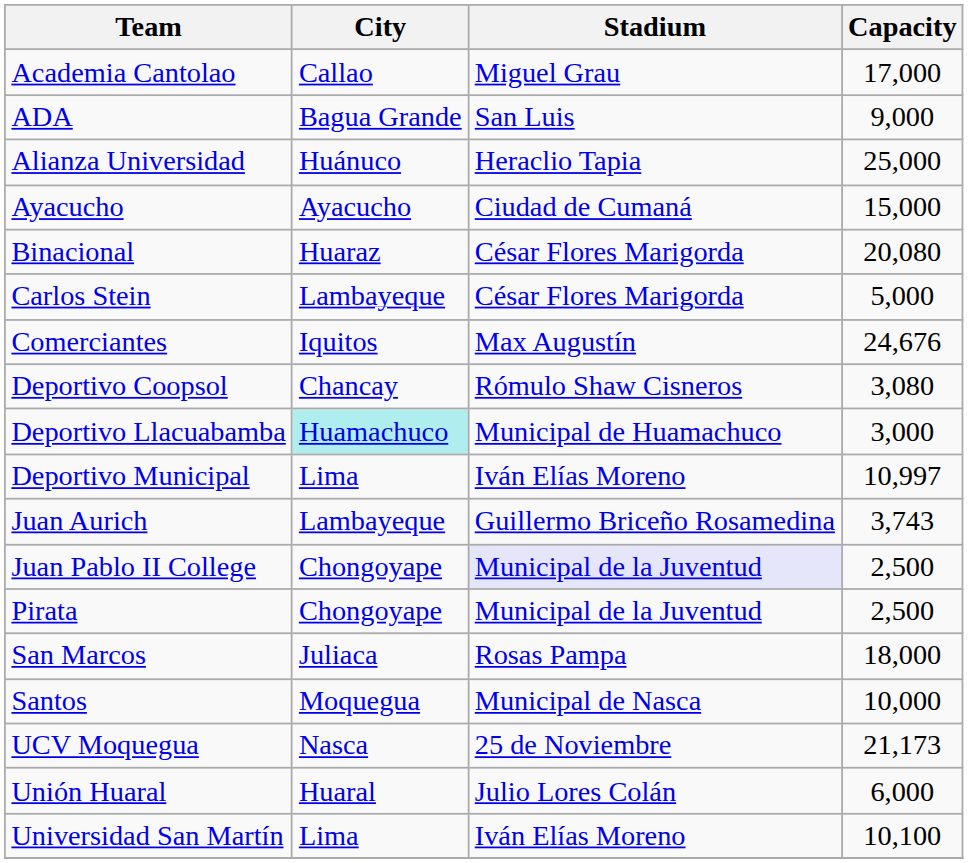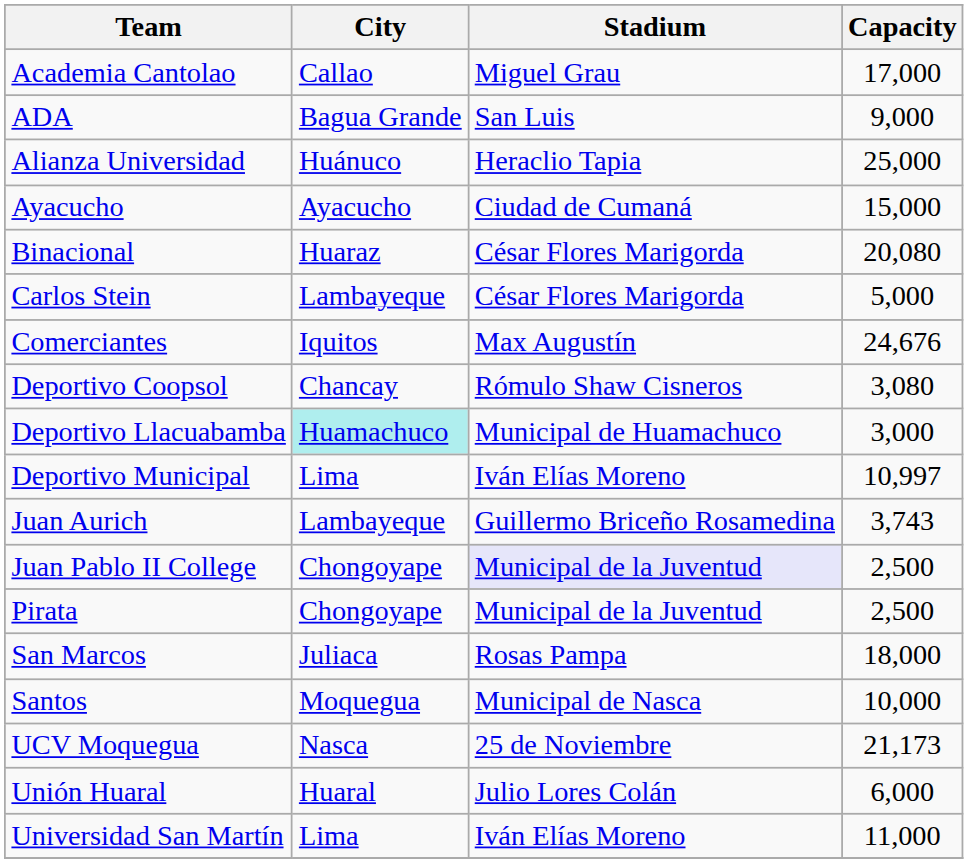 <table class="wikitable sortable">
 <tr>
 <th>Team</th>
 <th>City</th>
 <th>Stadium</th>
 <th>Capacity</th>
 </tr>
 <tr>
 <td><a href='#'>Academia Cantolao</a></td>
 <td><a href='#'>Callao</a></td>
 <td><a href='#'>Miguel Grau</a></td>
 <td align="center">17,000</td>
 </tr>
 <tr>
 <td><a href='#'>ADA</a></td>
 <td><a href='#'>Bagua Grande</a></td>
 <td><a href='#'>San Luis</a></td>
 <td align="center">9,000</td>
 </tr>
 <tr>
 <td><a href='#'>Alianza Universidad</a></td>
 <td><a href='#'>Huánuco</a></td>
 <td><a href='#'>Heraclio Tapia</a></td>
 <td align="center">25,000</td>
 </tr>
 <tr>
 <td><a href='#'>Ayacucho</a></td>
 <td><a href='#'>Ayacucho</a></td>
 <td><a href='#'>Ciudad de Cumaná</a></td>
 <td align="center">15,000</td>
 </tr>
 <tr>
 <td><a href='#'>Binacional</a></td>
 <td><a href='#'>Huaraz</a></td>
 <td><a href='#'>César Flores Marigorda</a></td>
 <td align="center">20,080</td>
 </tr>
 <tr>
 <td><a href='#'>Carlos Stein</a></td>
 <td><a href='#'>Lambayeque</a></td>
 <td><a href='#'>César Flores Marigorda</a></td>
 <td align="center">5,000</td>
 </tr>
 <tr>
 <td><a href='#'>Comerciantes</a></td>
 <td><a href='#'>Iquitos</a></td>
 <td><a href='#'>Max Augustín</a></td>
 <td align="center">24,676</td>
 </tr>
 <tr>
 <td><a href='#'>Deportivo Coopsol</a></td>
 <td><a href='#'>Chancay</a></td>
 <td><a href='#'>Rómulo Shaw Cisneros</a></td>
 <td align="center">3,080</td>
 </tr>
 <tr>
 <td><a href='#'>Deportivo Llacuabamba</a></td>
 <td style="background: paleturquoise;"><a href='#'>Huamachuco</a></td>
 <td><a href='#'>Municipal de Huamachuco</a></td>
 <td align="center">3,000</td>
 </tr>
 <tr>
 <td><a href='#'>Deportivo Municipal</a></td>
 <td><a href='#'>Lima</a></td>
 <td><a href='#'>Iván Elías Moreno</a></td>
 <td align="center">10,997</td>
 </tr>
 <tr>
 <td><a href='#'>Juan Aurich</a></td>
 <td><a href='#'>Lambayeque</a></td>
 <td><a href='#'>Guillermo Briceño Rosamedina</a></td>
 <td align="center">3,743</td>
 </tr>
 <tr>
 <td><a href='#'>Juan Pablo II College</a></td>
 <td><a href='#'>Chongoyape</a></td>
 <td style="background: lavender;"><a href='#'>Municipal de la Juventud</a></td>
 <td align="center">2,500</td>
 </tr>
 <tr>
 <td><a href='#'>Pirata</a></td>
 <td><a href='#'>Chongoyape</a></td>
 <td><a href='#'>Municipal de la Juventud</a></td>
 <td align="center">2,500</td>
 </tr>
 <tr>
 <td><a href='#'>San Marcos</a></td>
 <td><a href='#'>Juliaca</a></td>
 <td><a href='#'>Rosas Pampa</a></td>
 <td align="center">18,000</td>
 </tr>
 <tr>
 <td><a href='#'>Santos</a></td>
 <td><a href='#'>Moquegua</a></td>
 <td><a href='#'>Municipal de Nasca</a></td>
 <td align="center">10,000</td>
 </tr>
 <tr>
 <td><a href='#'>UCV Moquegua</a></td>
 <td><a href='#'>Nasca</a></td>
 <td><a href='#'>25 de Noviembre</a></td>
 <td align="center">21,173</td>
 </tr>
 <tr>
 <td><a href='#'>Unión Huaral</a></td>
 <td><a href='#'>Huaral</a></td>
 <td><a href='#'>Julio Lores Colán</a></td>
 <td align="center">6,000</td>
 </tr>
 <tr>
 <td><a href='#'>Universidad San Martín</a></td>
 <td><a href='#'>Lima</a></td>
 <td><a href='#'>Iván Elías Moreno</a></td>
-<td align="center">10,100</td>
+<td align="center">11,000</td>
 </tr>
 <tr>
 </tr>
 </table>
